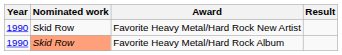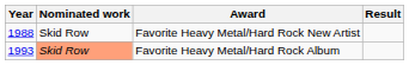 <table class="wikitable">
 <tr>
 <th>Year</th>
 <th>Nominated work</th>
 <th>Award</th>
 <th>Result</th>
 </tr>
 <tr>
-<td align=center><a href='#'>1990</a></td>
+<td align=center><a href='#'>1988</a></td>
 <td>Skid Row</td>
 <td>Favorite Heavy Metal/Hard Rock New Artist</td>
 <td></td>
 </tr>
 <tr>
-<td align=center><a href='#'>1990</a></td>
+<td align=center><a href='#'>1993</a></td>
 <td style="background: lightsalmon;"><em>Skid Row</em></td>
 <td>Favorite Heavy Metal/Hard Rock Album</td>
 <td></td>
 </tr>
 </table>
